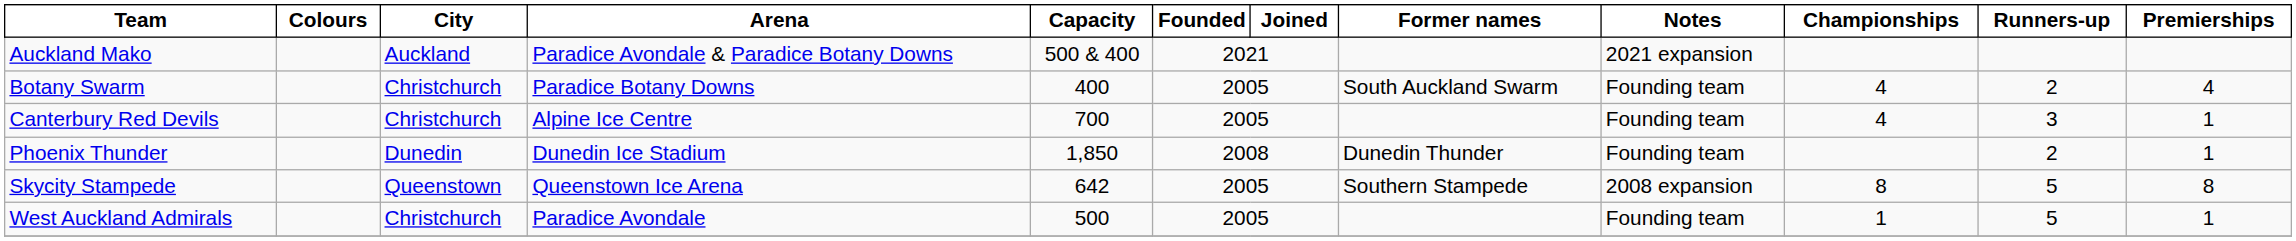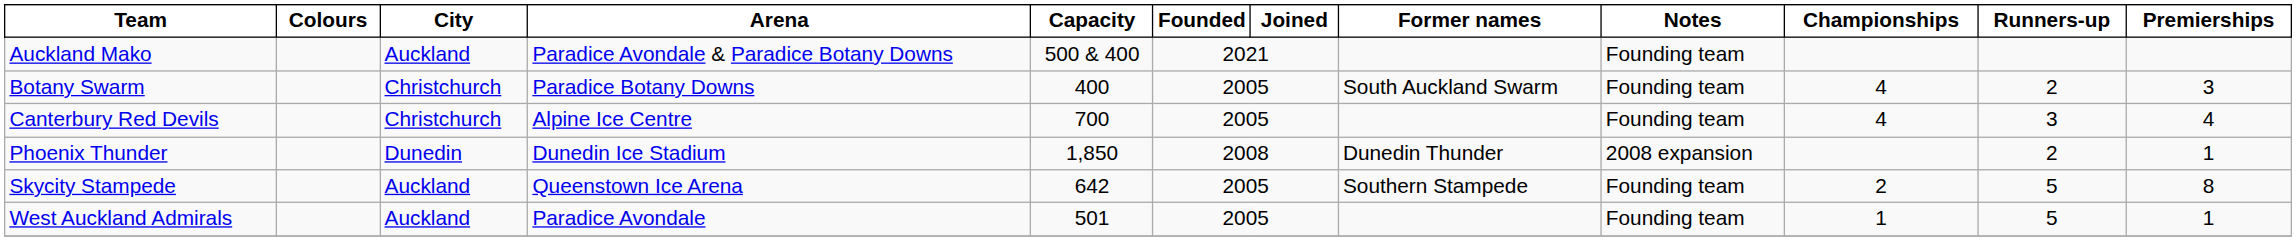 <table class="wikitable toccolours" style="width:110em">
 <tr>
 </tr>
 <tr>
 <th style="background:#FFFFFF;color:black;border:#000000 1px solid">Team</th>
 <th style="background:#FFFFFF;color:black;border:#000000 1px solid">Colours</th>
 <th style="background:#FFFFFF;color:black;border:#000000 1px solid">City</th>
 <th style="background:#FFFFFF;color:black;border:#000000 1px solid">Arena</th>
 <th style="background:#FFFFFF;color:black;border:#000000 1px solid">Capacity</th>
 <th style="background:#FFFFFF;color:black;border:#000000 1px solid; width: 60px">Founded</th>
 <th style="background:#FFFFFF;color:black;border:#000000 1px solid; width: 60px">Joined</th>
 <th style="background:#FFFFFF;color:black;border:#000000 1px solid">Former names</th>
 <th style="background:#FFFFFF;color:black;border:#000000 1px solid">Notes</th>
 <th style="background:#FFFFFF;color:black;border:#000000 1px solid">Championships</th>
 <th style="background:#FFFFFF;color:black;border:#000000 1px solid">Runners-up</th>
 <th style="background:#FFFFFF;color:black;border:#000000 1px solid">Premierships</th>
 </tr>
 <tr>
 <td><a href='#'>Auckland Mako</a></td>
 <td align=center> </td>
 <td><a href='#'>Auckland</a></td>
 <td><a href='#'>Paradice Avondale</a> & <a href='#'>Paradice Botany Downs</a></td>
 <td align=center>500 & 400</td>
 <td colspan=2 align=center>2021</td>
 <td></td>
-<td>2021 expansion</td>
+<td>Founding team</td>
 <td></td>
 <td></td>
 <td></td>
 </tr>
 <tr>
 <td><a href='#'>Botany Swarm</a></td>
 <td align=center> </td>
 <td> <a href='#'>Christchurch</a></td>
 <td><a href='#'>Paradice Botany Downs</a></td>
 <td align=center>400</td>
 <td colspan=2 align=center>2005</td>
 <td>South Auckland Swarm</td>
 <td>Founding team</td>
 <td align=center>4</td>
 <td align=center>2</td>
-<td align=center>4</td>
+<td align=center>3</td>
 </tr>
 <tr>
 <td><a href='#'>Canterbury Red Devils</a></td>
 <td align=center> </td>
 <td> <a href='#'>Christchurch</a></td>
 <td><a href='#'>Alpine Ice Centre</a></td>
 <td align=center>700</td>
 <td colspan=2 align=center>2005</td>
 <td></td>
 <td>Founding team</td>
 <td align=center>4</td>
 <td align=center>3</td>
-<td align=center>1</td>
+<td align=center>4</td>
 </tr>
 <tr>
 <td><a href='#'>Phoenix Thunder</a></td>
 <td align=center> </td>
 <td> <a href='#'>Dunedin</a></td>
 <td><a href='#'>Dunedin Ice Stadium</a></td>
 <td align=center>1,850</td>
 <td colspan=2 align=center>2008</td>
 <td>Dunedin Thunder</td>
-<td>Founding team</td>
+<td>2008 expansion</td>
 <td></td>
 <td align=center>2</td>
 <td align=center>1</td>
 </tr>
 <tr>
 <td><a href='#'>Skycity Stampede</a></td>
 <td align=center> </td>
-<td> <a href='#'>Queenstown</a></td>
+<td><a href='#'>Auckland</a></td>
 <td><a href='#'>Queenstown Ice Arena</a></td>
 <td align=center>642</td>
 <td colspan=2 align=center>2005</td>
 <td>Southern Stampede</td>
-<td>2008 expansion</td>
-<td align=center>8</td>
+<td>Founding team</td>
+<td align=center>2</td>
 <td align=center>5</td>
 <td align=center>8</td>
 </tr>
 <tr>
 <td><a href='#'>West Auckland Admirals</a></td>
 <td align=center> </td>
-<td> <a href='#'>Christchurch</a></td>
+<td> <a href='#'>Auckland</a></td>
 <td><a href='#'>Paradice Avondale</a></td>
-<td align=center>500</td>
+<td align=center>501</td>
 <td colspan=2 align=center>2005</td>
 <td></td>
 <td>Founding team</td>
 <td align=center>1</td>
 <td align=center>5</td>
 <td align=center>1</td>
 </tr>
 <tr>
 </tr>
 </table>
